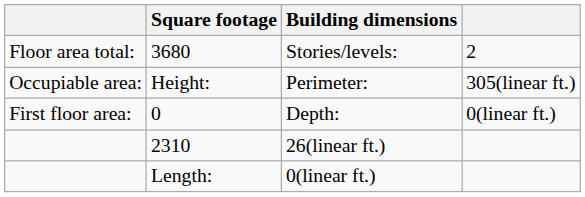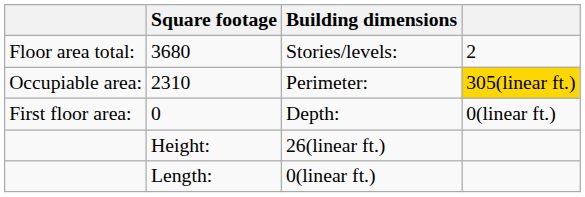 <table class="wikitable">
 <tr>
 <th></th>
 <th>Square footage</th>
 <th>Building dimensions</th>
 <th></th>
 </tr>
 <tr>
 <td>Floor area total:</td>
 <td>3680</td>
 <td>Stories/levels:</td>
 <td>2</td>
 </tr>
 <tr>
 <td>Occupiable area:</td>
-<td>Height:</td>
+<td>2310</td>
 <td>Perimeter:</td>
-<td>305(linear ft.)</td>
+<td style="background: gold;">305(linear ft.)</td>
 </tr>
 <tr>
 <td>First floor area:</td>
 <td>0</td>
 <td>Depth:</td>
 <td>0(linear ft.)</td>
 </tr>
 <tr>
 <td></td>
-<td>2310</td>
+<td>Height:</td>
 <td>26(linear ft.)</td>
 <td></td>
 </tr>
 <tr>
 <td></td>
 <td>Length:</td>
 <td>0(linear ft.)</td>
 <td></td>
 </tr>
 </table>
